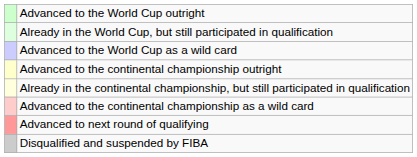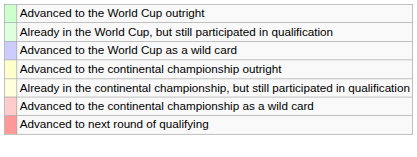 <table class="wikitable">
 <tr>
 <td width=10px bgcolor=#ccffcc></td>
 <td>Advanced to the World Cup outright</td>
 </tr>
 <tr>
 <td width=10px bgcolor=#ddffdd></td>
 <td>Already in the World Cup, but still participated in qualification</td>
 </tr>
 <tr>
 <td width=10px bgcolor=#ccccff></td>
 <td>Advanced to the World Cup as a wild card</td>
 </tr>
 <tr>
 <td width=10px bgcolor=#ffffcc></td>
 <td>Advanced to the continental championship outright</td>
 </tr>
 <tr>
 <td width=10px bgcolor=#ffffdd></td>
 <td>Already in the continental championship, but still participated in qualification</td>
 </tr>
 <tr>
 <td width=10px bgcolor=#ffcccc></td>
 <td>Advanced to the continental championship as a wild card</td>
 </tr>
 <tr>
 <td width=10px bgcolor=#ff9999></td>
 <td>Advanced to next round of qualifying</td>
 </tr>
-<tr>
-<td width=10px bgcolor=#cccccc></td>
-<td>Disqualified and suspended by FIBA</td>
-</tr>
 </table>
